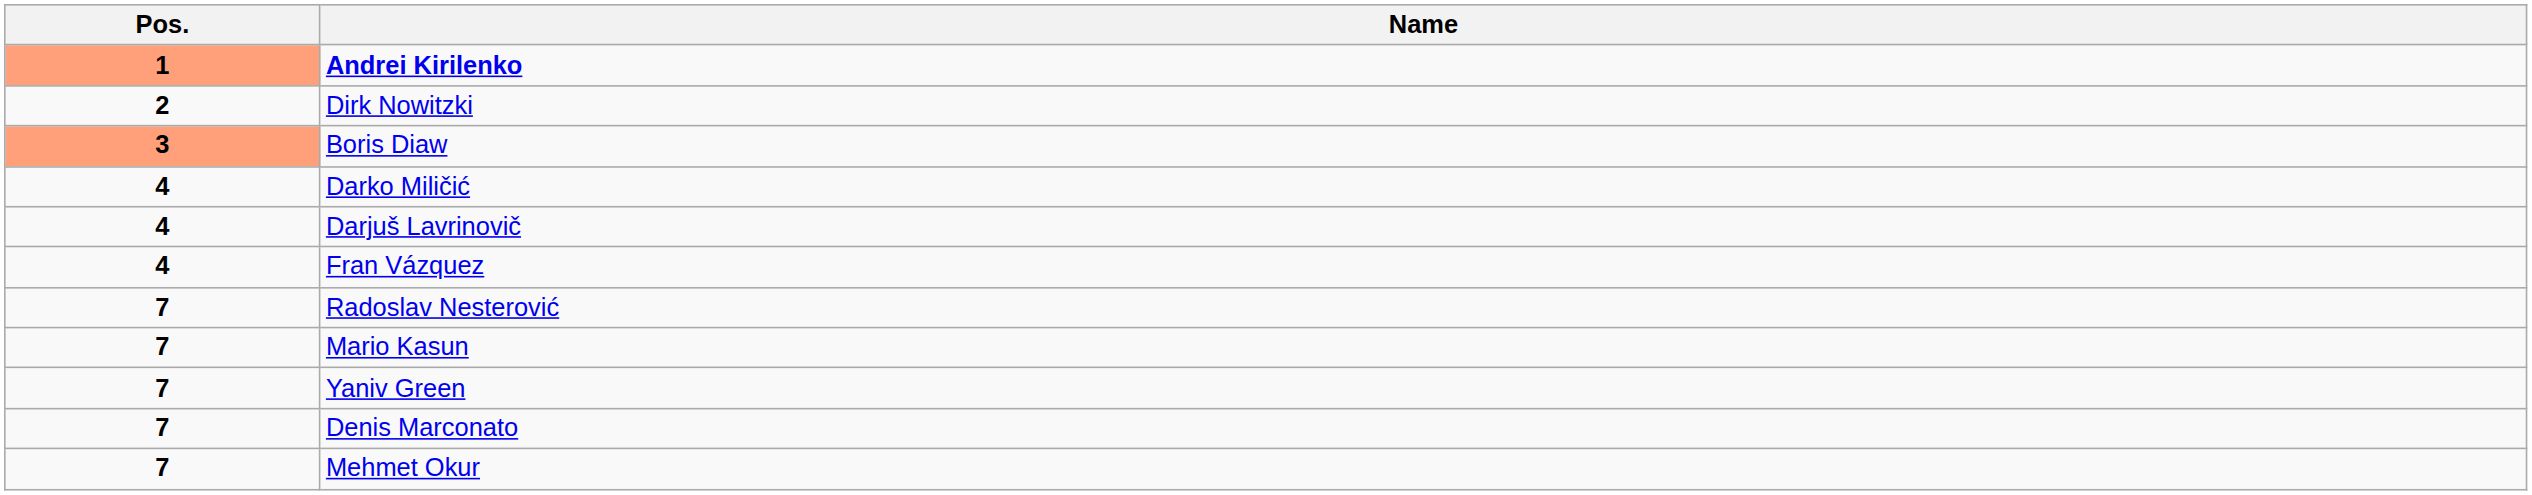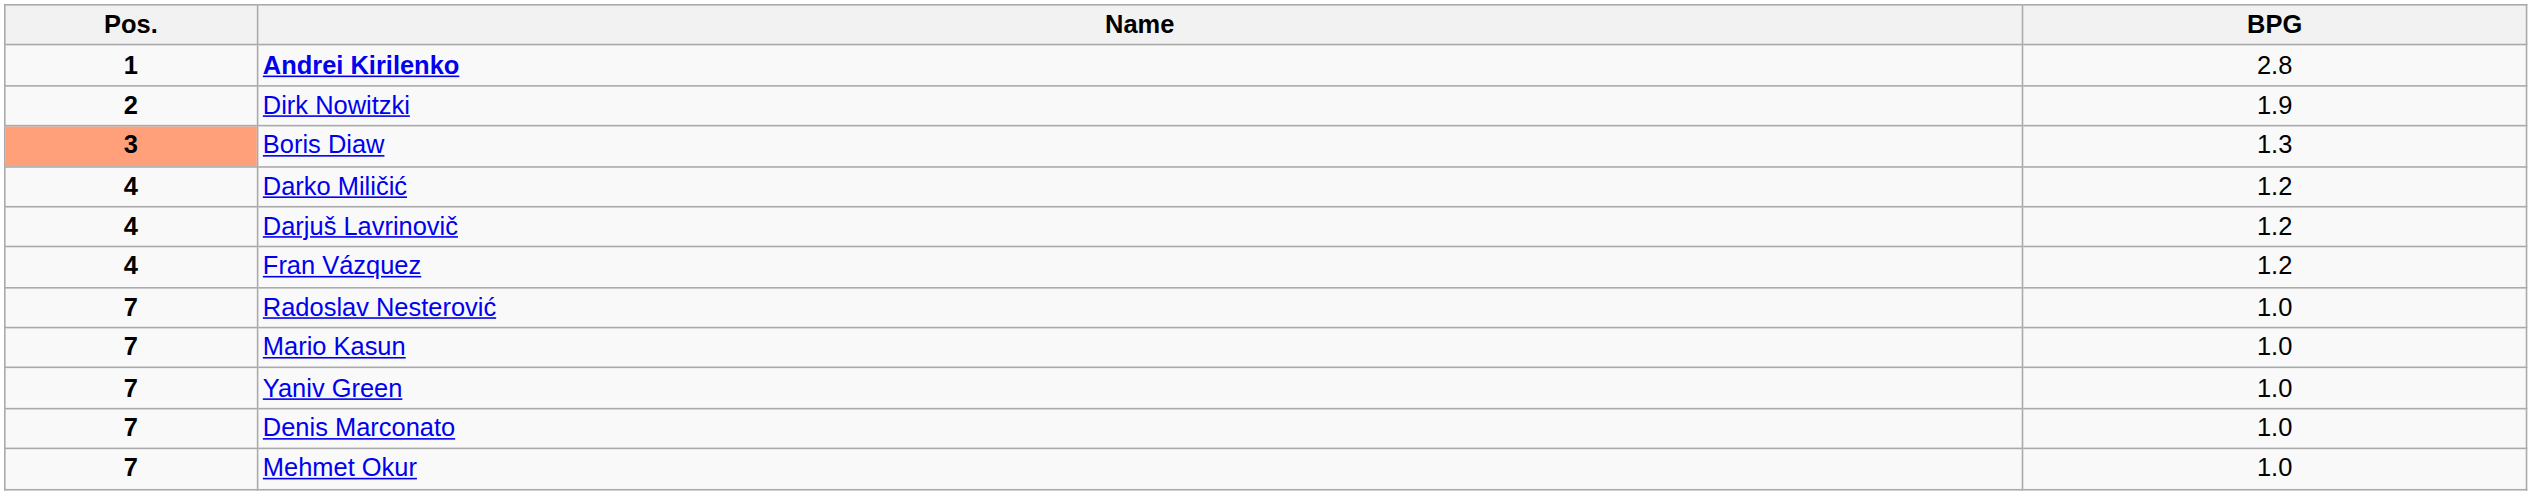 <table class=wikitable width="80%">
 <tr>
 <th width="10%">Pos.</th>
 <th width="70%">Name</th>
+<th width="20%">BPG</th>
 </tr>
 <tr>
-<td align=center style="background: lightsalmon;"><strong>1</strong></td>
+<td align=center><strong>1</strong></td>
 <td> <strong><a href='#'>Andrei Kirilenko</a></strong></td>
+<td align=center>2.8</td>
 </tr>
 <tr>
 <td align=center><strong>2</strong></td>
 <td> <a href='#'>Dirk Nowitzki</a></td>
+<td align=center>1.9</td>
 </tr>
 <tr>
 <td align=center style="background: lightsalmon;"><strong>3</strong></td>
 <td> <a href='#'>Boris Diaw</a></td>
+<td align=center>1.3</td>
 </tr>
 <tr>
 <td align=center><strong>4</strong></td>
 <td> <a href='#'>Darko Miličić</a></td>
+<td align=center>1.2</td>
 </tr>
 <tr>
 <td align=center><strong>4</strong></td>
 <td> <a href='#'>Darjuš Lavrinovič</a></td>
+<td align=center>1.2</td>
 </tr>
 <tr>
 <td align=center><strong>4</strong></td>
 <td> <a href='#'>Fran Vázquez</a></td>
+<td align=center>1.2</td>
 </tr>
 <tr>
 <td align=center><strong>7</strong></td>
 <td> <a href='#'>Radoslav Nesterović</a></td>
+<td align=center>1.0</td>
 </tr>
 <tr>
 <td align=center><strong>7</strong></td>
 <td> <a href='#'>Mario Kasun</a></td>
+<td align=center>1.0</td>
 </tr>
 <tr>
 <td align=center><strong>7</strong></td>
 <td> <a href='#'>Yaniv Green</a></td>
+<td align=center>1.0</td>
 </tr>
 <tr>
 <td align=center><strong>7</strong></td>
 <td> <a href='#'>Denis Marconato</a></td>
+<td align=center>1.0</td>
 </tr>
 <tr>
 <td align=center><strong>7</strong></td>
 <td> <a href='#'>Mehmet Okur</a></td>
+<td align=center>1.0</td>
 </tr>
 </table>
